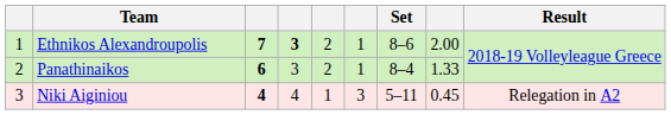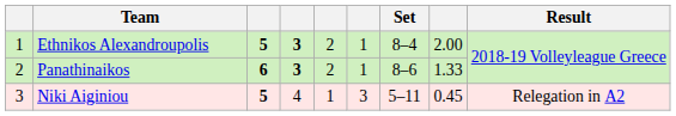 <table class="wikitable" style="text-align: center;">
 <tr>
 <th width="20"></th>
 <th width="200">Team</th>
 <th width="25"></th>
 <th width="25"></th>
 <th width="25"></th>
 <th width="25"></th>
 <th width="40">Set</th>
 <th width="30"></th>
 <th>Result</th>
 </tr>
 <tr bgcolor="D0F0C0">
 <td>1</td>
 <td align="left"><a href='#'>Ethnikos Alexandroupolis</a></td>
-<td><strong>7</strong></td>
+<td><strong>5</strong></td>
 <td><strong>3</strong></td>
 <td>2</td>
 <td>1</td>
-<td>8–6</td>
+<td>8–4</td>
 <td>2.00</td>
 <td rowspan=2><a href='#'>2018-19 Volleyleague Greece</a></td>
 </tr>
 <tr bgcolor="D0F0C0">
 <td>2</td>
 <td align="left"><a href='#'>Panathinaikos</a></td>
 <td><strong>6</strong></td>
-<td>3</td>
+<td><strong>3</strong></td>
 <td>2</td>
 <td>1</td>
-<td>8–4</td>
+<td>8–6</td>
 <td>1.33</td>
 </tr>
 <tr bgcolor="FFE6E6">
 <td>3</td>
 <td align="left"><a href='#'>Niki Aiginiou</a></td>
-<td><strong>4</strong></td>
+<td><strong>5</strong></td>
 <td>4</td>
 <td>1</td>
 <td>3</td>
 <td>5–11</td>
 <td>0.45</td>
 <td rowspan>Relegation in <a href='#'>Α2</a></td>
 </tr>
 </table>
